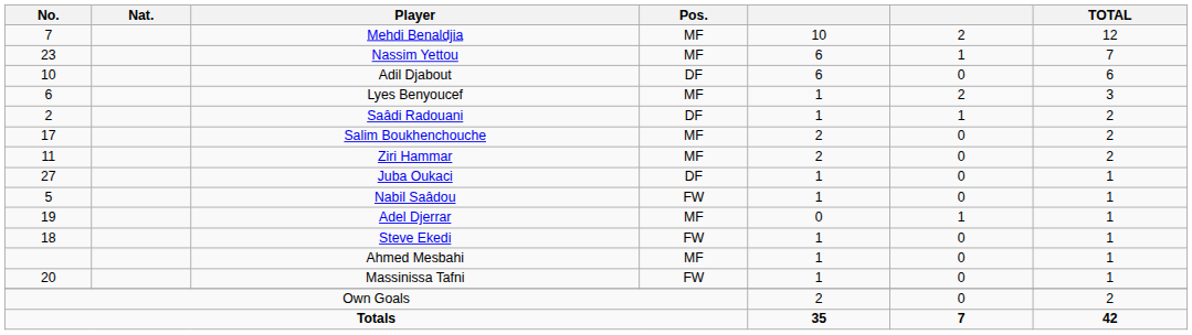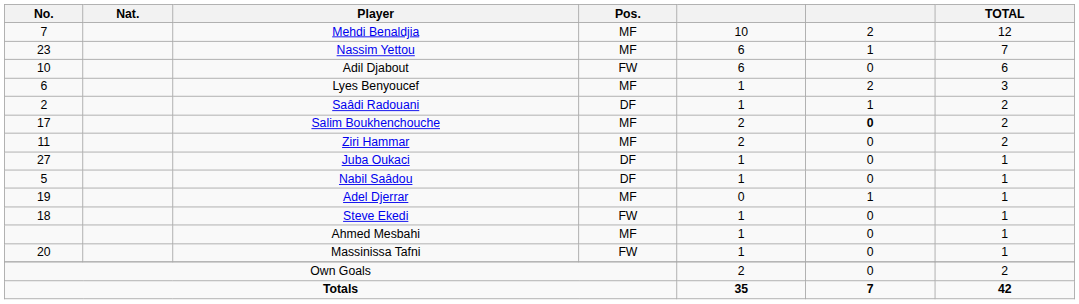 <table class="wikitable sortable alternance"  style="font-size:85%; text-align:center; line-height:14px; width:60%;">
 <tr>
 <th width=10>No.</th>
 <th width=10>Nat.</th>
 <th width=140>Player</th>
 <th width=10>Pos.</th>
 <th width=40></th>
 <th width=40></th>
 <th width=10>TOTAL</th>
 </tr>
 <tr>
 <td>7</td>
 <td></td>
 <td><a href='#'>Mehdi Benaldjia</a></td>
 <td>MF</td>
 <td>10</td>
 <td>2</td>
 <td>12</td>
 </tr>
 <tr>
 <td>23</td>
 <td></td>
 <td><a href='#'>Nassim Yettou</a></td>
 <td>MF</td>
 <td>6</td>
 <td>1</td>
 <td>7</td>
 </tr>
 <tr>
 <td>10</td>
 <td></td>
 <td>Adil Djabout</td>
-<td>DF</td>
+<td>FW</td>
 <td>6</td>
 <td>0</td>
 <td>6</td>
 </tr>
 <tr>
 <td>6</td>
 <td></td>
 <td>Lyes Benyoucef</td>
 <td>MF</td>
 <td>1</td>
 <td>2</td>
 <td>3</td>
 </tr>
 <tr>
 <td>2</td>
 <td></td>
 <td><a href='#'>Saâdi Radouani</a></td>
 <td>DF</td>
 <td>1</td>
 <td>1</td>
 <td>2</td>
 </tr>
 <tr>
 <td>17</td>
 <td></td>
 <td><a href='#'>Salim Boukhenchouche</a></td>
 <td>MF</td>
 <td>2</td>
-<td>0</td>
+<td><strong>0</strong></td>
 <td>2</td>
 </tr>
 <tr>
 <td>11</td>
 <td></td>
 <td><a href='#'>Ziri Hammar</a></td>
 <td>MF</td>
 <td>2</td>
 <td>0</td>
 <td>2</td>
 </tr>
 <tr>
 <td>27</td>
 <td></td>
 <td><a href='#'>Juba Oukaci</a></td>
 <td>DF</td>
 <td>1</td>
 <td>0</td>
 <td>1</td>
 </tr>
 <tr>
 <td>5</td>
 <td></td>
 <td><a href='#'>Nabil Saâdou</a></td>
-<td>FW</td>
+<td>DF</td>
 <td>1</td>
 <td>0</td>
 <td>1</td>
 </tr>
 <tr>
 <td>19</td>
 <td></td>
 <td><a href='#'>Adel Djerrar</a></td>
 <td>MF</td>
 <td>0</td>
 <td>1</td>
 <td>1</td>
 </tr>
 <tr>
 <td>18</td>
 <td></td>
 <td><a href='#'>Steve Ekedi</a></td>
 <td>FW</td>
 <td>1</td>
 <td>0</td>
 <td>1</td>
 </tr>
 <tr>
 <td></td>
 <td></td>
 <td>Ahmed Mesbahi</td>
 <td>MF</td>
 <td>1</td>
 <td>0</td>
 <td>1</td>
 </tr>
 <tr>
 <td>20</td>
 <td></td>
 <td>Massinissa Tafni</td>
 <td>FW</td>
 <td>1</td>
 <td>0</td>
 <td>1</td>
 </tr>
 <tr>
 </tr>
 <tr class="sortbottom">
 <td colspan="4">Own Goals</td>
 <td>2</td>
 <td>0</td>
 <td>2</td>
 </tr>
 <tr class="sortbottom">
 <td colspan="4"><strong>Totals</strong></td>
 <td><strong>35</strong></td>
 <td><strong>7</strong></td>
 <td><strong>42</strong></td>
 </tr>
 </table>
